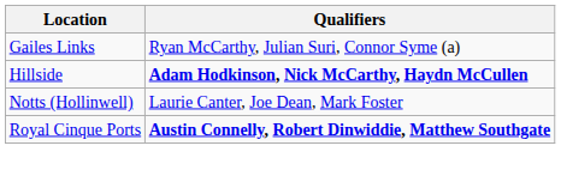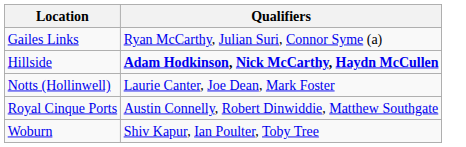 <table class=wikitable style=font-size:95%>
 <tr>
 <th>Location</th>
 <th>Qualifiers</th>
 </tr>
 <tr>
 <td><a href='#'>Gailes Links</a></td>
 <td><a href='#'>Ryan McCarthy</a>, <a href='#'>Julian Suri</a>, <a href='#'>Connor Syme</a> (a)</td>
 </tr>
 <tr>
 <td><a href='#'>Hillside</a></td>
 <td><strong><a href='#'>Adam Hodkinson</a>, <a href='#'>Nick McCarthy</a>, <a href='#'>Haydn McCullen</a></strong></td>
 </tr>
 <tr>
 <td><a href='#'>Notts (Hollinwell)</a></td>
 <td><a href='#'>Laurie Canter</a>, <a href='#'>Joe Dean</a>, <a href='#'>Mark Foster</a></td>
 </tr>
 <tr>
 <td><a href='#'>Royal Cinque Ports</a></td>
-<td><strong><a href='#'>Austin Connelly</a>, <a href='#'>Robert Dinwiddie</a>, <a href='#'>Matthew Southgate</a></strong></td>
+<td><a href='#'>Austin Connelly</a>, <a href='#'>Robert Dinwiddie</a>, <a href='#'>Matthew Southgate</a></td>
+</tr>
+<tr>
+<td><a href='#'>Woburn</a></td>
+<td><a href='#'>Shiv Kapur</a>, <a href='#'>Ian Poulter</a>, <a href='#'>Toby Tree</a></td>
 </tr>
 </table>
